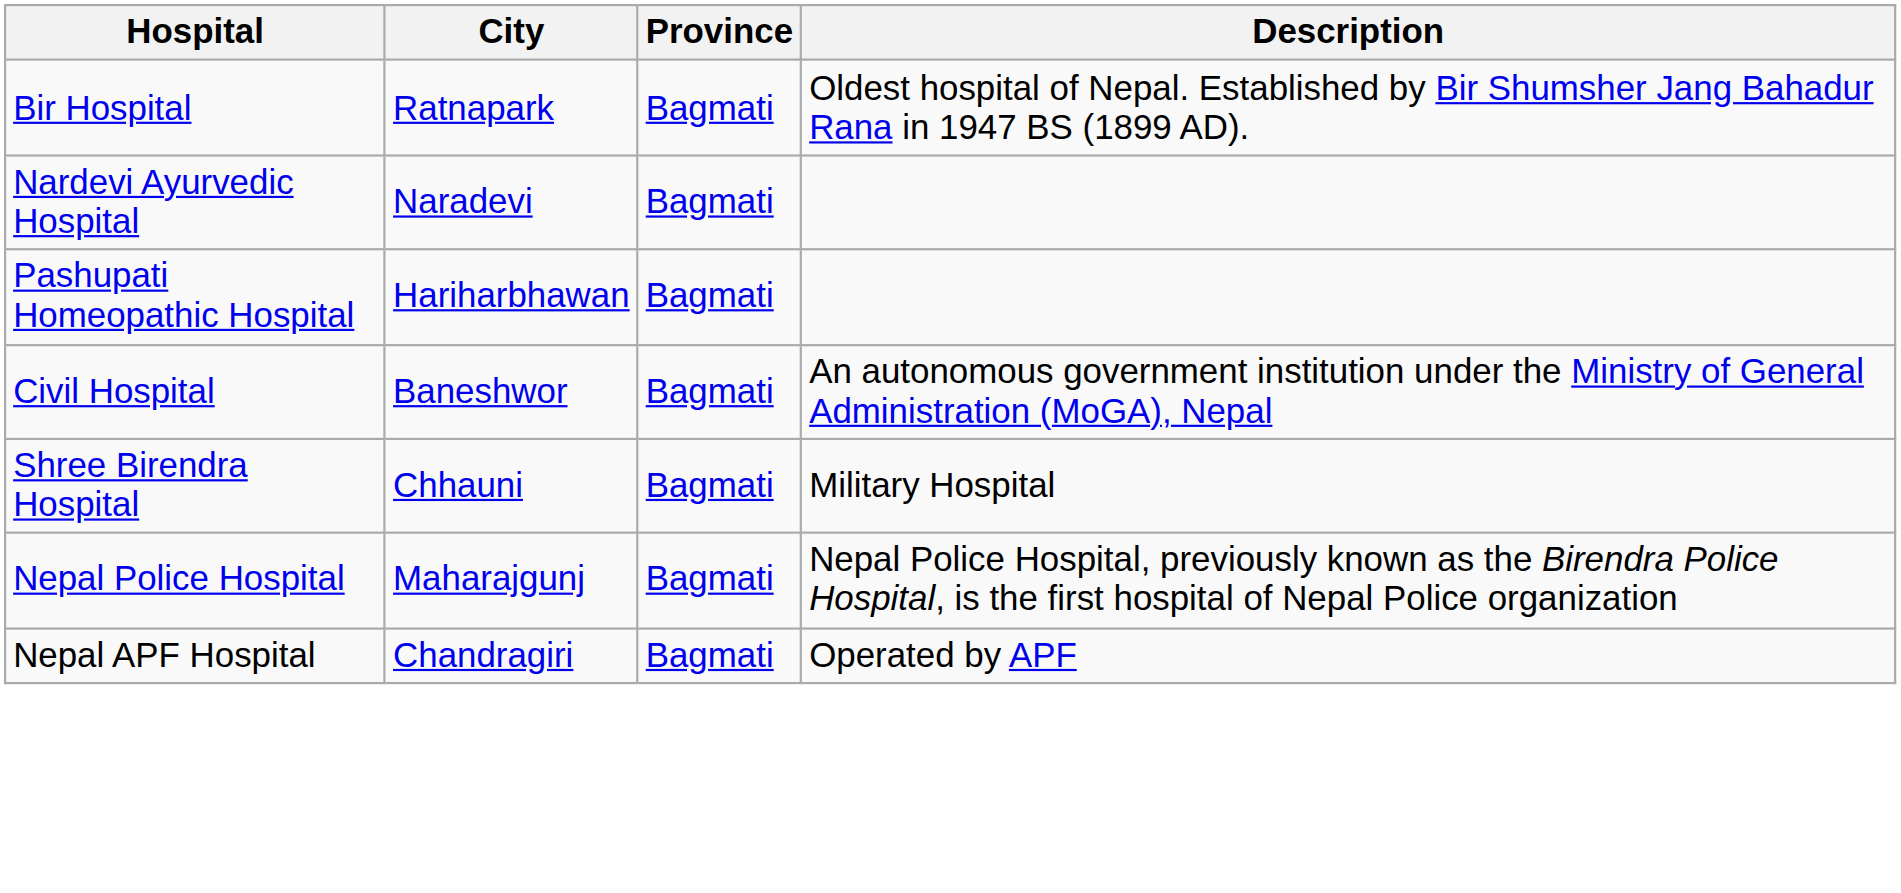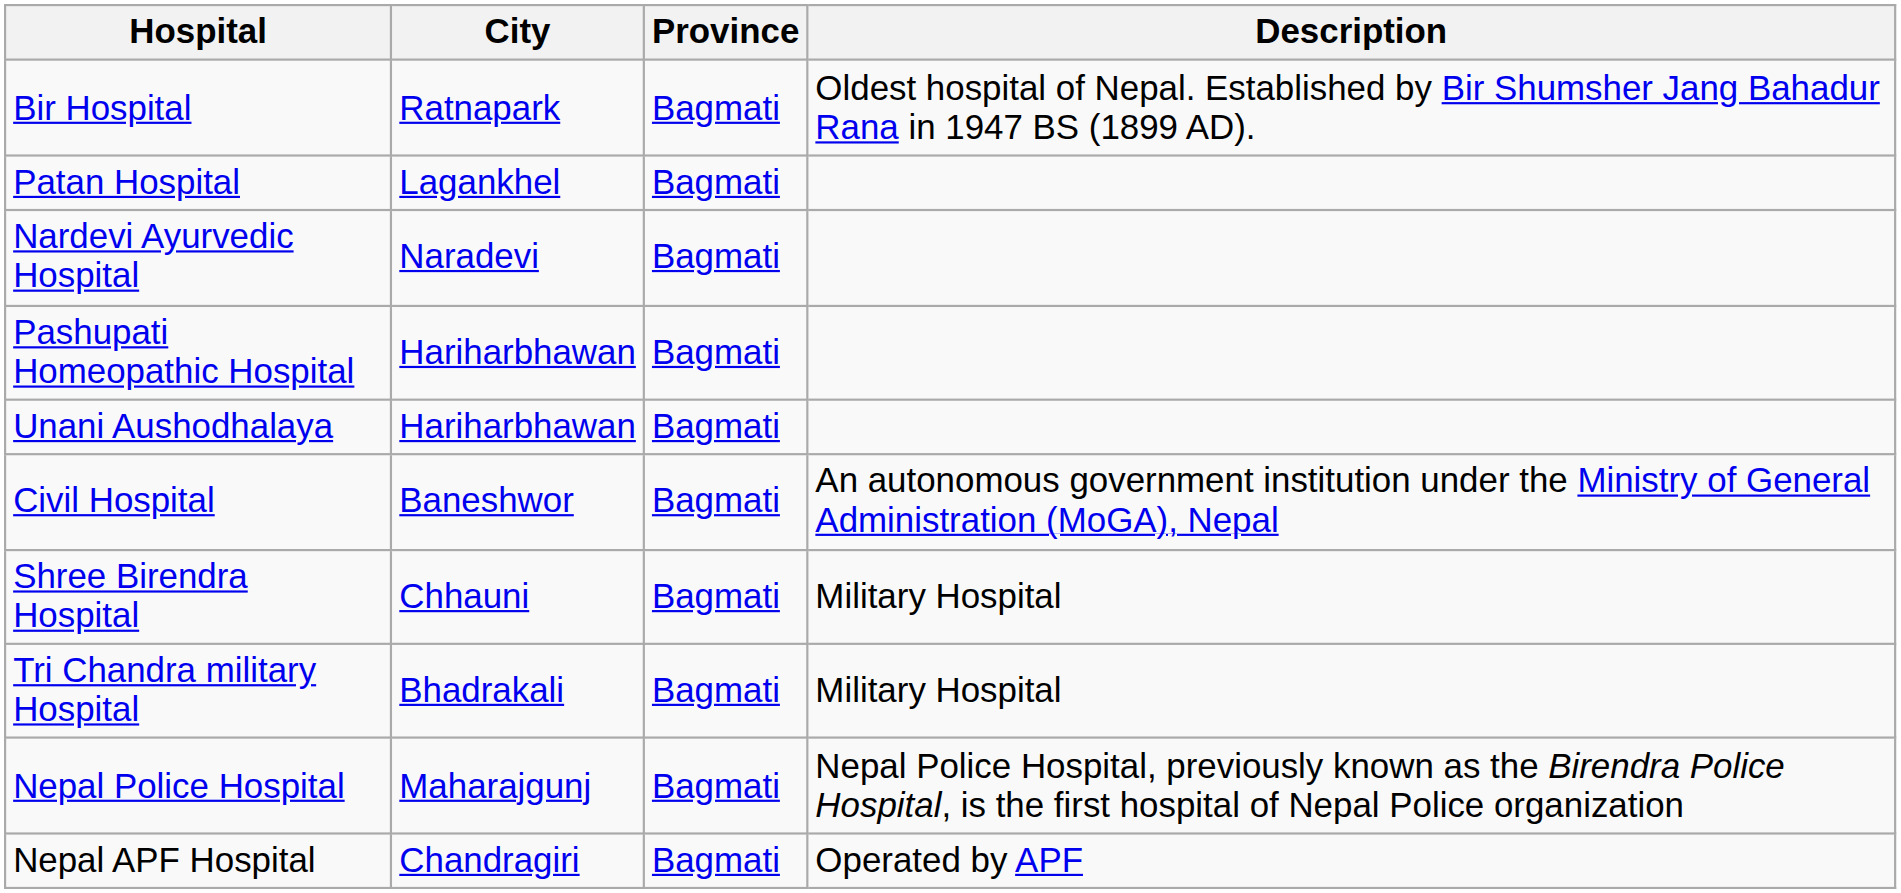 <table class="wikitable sortable">
 <tr>
 <th>Hospital</th>
 <th>City</th>
 <th>Province</th>
 <th>Description</th>
 </tr>
 <tr>
 <td><a href='#'>Bir Hospital</a></td>
 <td><a href='#'>Ratnapark</a></td>
 <td><a href='#'>Bagmati</a></td>
 <td>Oldest hospital of Nepal. Established by <a href='#'>Bir Shumsher Jang Bahadur Rana</a> in 1947 BS (1899 AD).</td>
 </tr>
 <tr>
+<td><a href='#'>Patan Hospital</a></td>
+<td><a href='#'>Lagankhel</a></td>
+<td><a href='#'>Bagmati</a></td>
+<td></td>
+</tr>
+<tr>
 <td><a href='#'>Nardevi Ayurvedic Hospital</a></td>
 <td><a href='#'>Naradevi</a></td>
 <td><a href='#'>Bagmati</a></td>
 <td></td>
 </tr>
 <tr>
 <td><a href='#'>Pashupati Homeopathic Hospital</a></td>
+<td><a href='#'>Hariharbhawan</a></td>
+<td><a href='#'>Bagmati</a></td>
+<td></td>
+</tr>
+<tr>
+<td><a href='#'>Unani Aushodhalaya</a></td>
 <td><a href='#'>Hariharbhawan</a></td>
 <td><a href='#'>Bagmati</a></td>
 <td></td>
 </tr>
 <tr>
 <td><a href='#'>Civil Hospital</a></td>
 <td><a href='#'>Baneshwor</a></td>
 <td><a href='#'>Bagmati</a></td>
 <td>An autonomous government institution under the <a href='#'>Ministry of General Administration (MoGA), Nepal</a></td>
 </tr>
 <tr>
 <td><a href='#'>Shree Birendra Hospital</a></td>
 <td><a href='#'>Chhauni</a></td>
 <td><a href='#'>Bagmati</a></td>
 <td>Military Hospital</td>
 </tr>
 <tr>
+<td><a href='#'>Tri Chandra military Hospital</a></td>
+<td><a href='#'>Bhadrakali</a></td>
+<td><a href='#'>Bagmati</a></td>
+<td>Military Hospital</td>
+</tr>
+<tr>
 <td><a href='#'>Nepal Police Hospital</a></td>
 <td><a href='#'>Maharajgunj</a></td>
 <td><a href='#'>Bagmati</a></td>
 <td>Nepal Police Hospital, previously known as the <em>Birendra Police Hospital</em>, is the first hospital of Nepal Police organization</td>
 </tr>
 <tr>
 <td>Nepal APF Hospital</td>
 <td><a href='#'>Chandragiri</a></td>
 <td><a href='#'>Bagmati</a></td>
 <td>Operated by <a href='#'>APF</a></td>
 </tr>
 </table>
